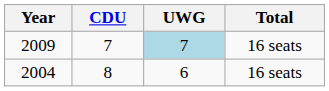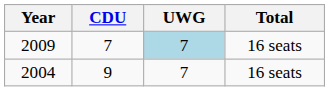 <table class="wikitable" width="300">
 <tr>
 <th>Year</th>
 <th><a href='#'>CDU</a></th>
 <th>UWG</th>
 <th>Total</th>
 </tr>
 <tr align="center">
 <td>2009</td>
 <td>7</td>
 <td style="background: lightblue;">7</td>
 <td>16 seats</td>
 </tr>
 <tr align="center">
 <td>2004</td>
-<td>8</td>
-<td>6</td>
+<td>9</td>
+<td>7</td>
 <td>16 seats</td>
 </tr>
 </table>
